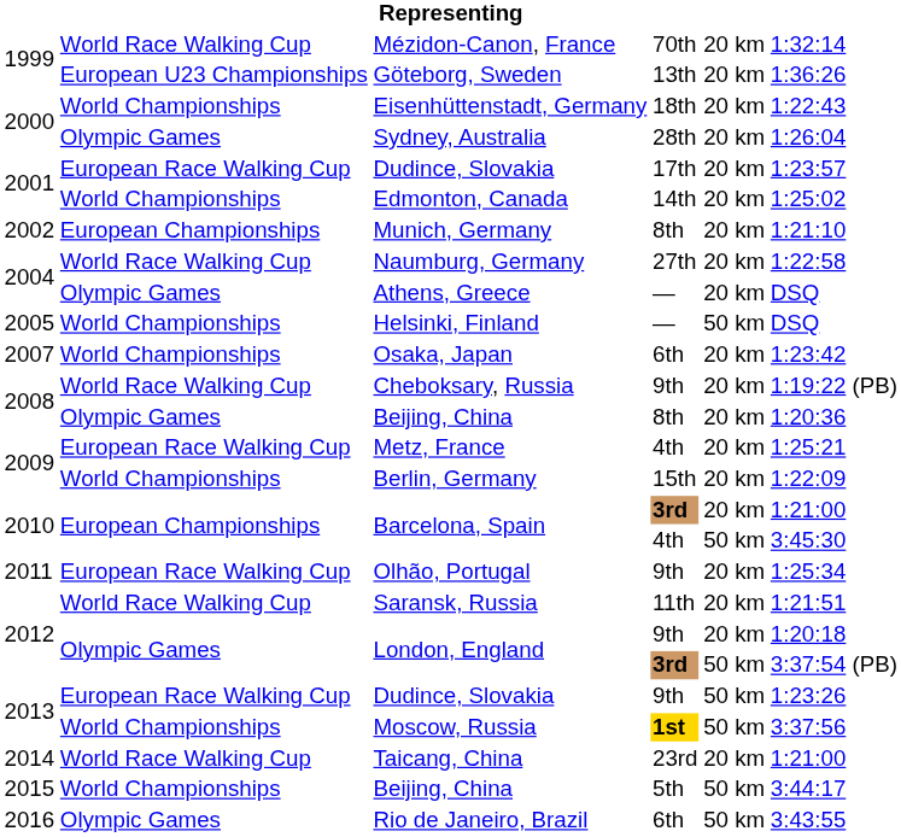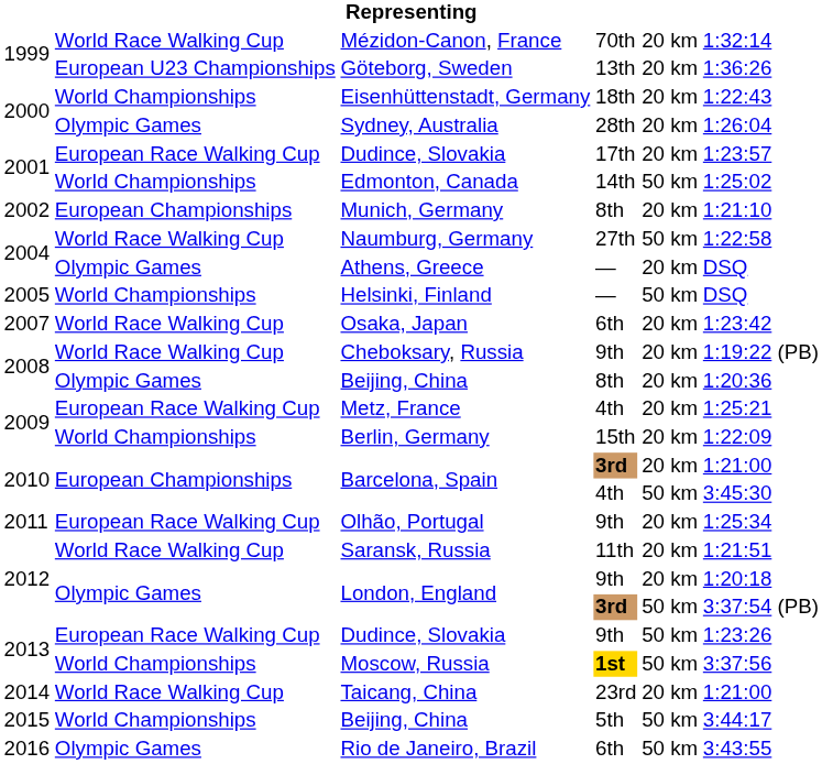 <table>
 <tr>
 <th colspan="6">Representing </th>
 </tr>
 <tr>
 <td rowspan=2>1999</td>
 <td><a href='#'>World Race Walking Cup</a></td>
 <td><a href='#'>Mézidon-Canon</a>, <a href='#'>France</a></td>
 <td>70th</td>
 <td>20 km</td>
 <td><a href='#'>1:32:14</a></td>
 </tr>
 <tr>
 <td><a href='#'>European U23 Championships</a></td>
 <td><a href='#'>Göteborg, Sweden</a></td>
 <td>13th</td>
 <td>20 km</td>
 <td><a href='#'>1:36:26</a></td>
 </tr>
 <tr>
 <td rowspan=2>2000</td>
 <td><a href='#'>World Championships</a></td>
 <td><a href='#'>Eisenhüttenstadt, Germany</a></td>
 <td>18th</td>
 <td>20 km</td>
 <td><a href='#'>1:22:43</a></td>
 </tr>
 <tr>
 <td><a href='#'>Olympic Games</a></td>
 <td><a href='#'>Sydney, Australia</a></td>
 <td>28th</td>
 <td>20 km</td>
 <td><a href='#'>1:26:04</a></td>
 </tr>
 <tr>
 <td rowspan=2>2001</td>
 <td><a href='#'>European Race Walking Cup</a></td>
 <td><a href='#'>Dudince, Slovakia</a></td>
 <td>17th</td>
 <td>20 km</td>
 <td><a href='#'>1:23:57</a></td>
 </tr>
 <tr>
 <td><a href='#'>World Championships</a></td>
 <td><a href='#'>Edmonton, Canada</a></td>
 <td>14th</td>
-<td>20 km</td>
+<td>50 km</td>
 <td><a href='#'>1:25:02</a></td>
 </tr>
 <tr>
 <td>2002</td>
 <td><a href='#'>European Championships</a></td>
 <td><a href='#'>Munich, Germany</a></td>
 <td>8th</td>
 <td>20 km</td>
 <td><a href='#'>1:21:10</a></td>
 </tr>
 <tr>
 <td rowspan=2>2004</td>
 <td><a href='#'>World Race Walking Cup</a></td>
 <td><a href='#'>Naumburg, Germany</a></td>
 <td>27th</td>
-<td>20 km</td>
+<td>50 km</td>
 <td><a href='#'>1:22:58</a></td>
 </tr>
 <tr>
 <td><a href='#'>Olympic Games</a></td>
 <td><a href='#'>Athens, Greece</a></td>
 <td>—</td>
 <td>20 km</td>
 <td><a href='#'>DSQ</a></td>
 </tr>
 <tr>
 <td>2005</td>
 <td><a href='#'>World Championships</a></td>
 <td><a href='#'>Helsinki, Finland</a></td>
 <td>—</td>
 <td>50 km</td>
 <td><a href='#'>DSQ</a></td>
 </tr>
 <tr>
 <td>2007</td>
-<td><a href='#'>World Championships</a></td>
+<td><a href='#'>World Race Walking Cup</a></td>
 <td><a href='#'>Osaka, Japan</a></td>
 <td>6th</td>
 <td>20 km</td>
 <td><a href='#'>1:23:42</a></td>
 </tr>
 <tr>
 <td rowspan=2>2008</td>
 <td><a href='#'>World Race Walking Cup</a></td>
 <td><a href='#'>Cheboksary</a>, <a href='#'>Russia</a></td>
 <td>9th</td>
 <td>20 km</td>
 <td><a href='#'>1:19:22</a> (PB)</td>
 </tr>
 <tr>
 <td><a href='#'>Olympic Games</a></td>
 <td><a href='#'>Beijing, China</a></td>
 <td>8th</td>
 <td>20 km</td>
 <td><a href='#'>1:20:36</a></td>
 </tr>
 <tr>
 <td rowspan=2>2009</td>
 <td><a href='#'>European Race Walking Cup</a></td>
 <td><a href='#'>Metz, France</a></td>
 <td>4th</td>
 <td>20 km</td>
 <td><a href='#'>1:25:21</a></td>
 </tr>
 <tr>
 <td><a href='#'>World Championships</a></td>
 <td><a href='#'>Berlin, Germany</a></td>
 <td>15th</td>
 <td>20 km</td>
 <td><a href='#'>1:22:09</a></td>
 </tr>
 <tr>
 <td rowspan=2>2010</td>
 <td rowspan=2><a href='#'>European Championships</a></td>
 <td rowspan=2><a href='#'>Barcelona, Spain</a></td>
 <td bgcolor="CC9966"><strong>3rd</strong></td>
 <td>20 km</td>
 <td><a href='#'>1:21:00</a></td>
 </tr>
 <tr>
 <td>4th</td>
 <td>50 km</td>
 <td><a href='#'>3:45:30</a></td>
 </tr>
 <tr>
 <td>2011</td>
 <td><a href='#'>European Race Walking Cup</a></td>
 <td><a href='#'>Olhão, Portugal</a></td>
 <td>9th</td>
 <td>20 km</td>
 <td><a href='#'>1:25:34</a></td>
 </tr>
 <tr>
 <td rowspan=3>2012</td>
 <td><a href='#'>World Race Walking Cup</a></td>
 <td><a href='#'>Saransk, Russia</a></td>
 <td>11th</td>
 <td>20 km</td>
 <td><a href='#'>1:21:51</a></td>
 </tr>
 <tr>
 <td rowspan=2><a href='#'>Olympic Games</a></td>
 <td rowspan=2><a href='#'>London, England</a></td>
 <td>9th</td>
 <td>20 km</td>
 <td><a href='#'>1:20:18</a></td>
 </tr>
 <tr>
 <td bgcolor="CC9966"><strong>3rd</strong></td>
 <td>50 km</td>
 <td><a href='#'>3:37:54</a> (PB)</td>
 </tr>
 <tr>
 <td rowspan=2>2013</td>
 <td><a href='#'>European Race Walking Cup</a></td>
 <td><a href='#'>Dudince, Slovakia</a></td>
 <td>9th</td>
 <td>50 km</td>
 <td><a href='#'>1:23:26</a></td>
 </tr>
 <tr>
 <td><a href='#'>World Championships</a></td>
 <td><a href='#'>Moscow, Russia</a></td>
 <td bgcolor=Gold><strong>1st</strong></td>
 <td>50 km</td>
 <td><a href='#'>3:37:56</a></td>
 </tr>
 <tr>
 <td>2014</td>
 <td><a href='#'>World Race Walking Cup</a></td>
 <td><a href='#'>Taicang, China</a></td>
 <td>23rd</td>
 <td>20 km</td>
 <td><a href='#'>1:21:00</a></td>
 </tr>
 <tr>
 <td>2015</td>
 <td><a href='#'>World Championships</a></td>
 <td><a href='#'>Beijing, China</a></td>
 <td>5th</td>
 <td>50 km</td>
 <td><a href='#'>3:44:17</a></td>
 </tr>
 <tr>
 <td rowspan="1">2016</td>
 <td rowspan="1"><a href='#'>Olympic Games</a></td>
 <td rowspan="1"><a href='#'>Rio de Janeiro, Brazil</a></td>
 <td>6th</td>
 <td>50 km</td>
 <td><a href='#'>3:43:55</a></td>
 </tr>
 </table>
